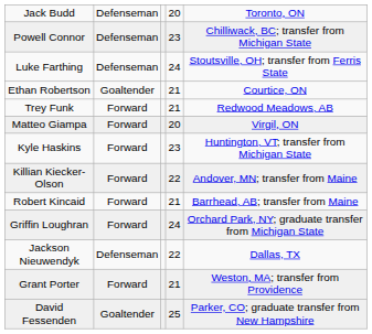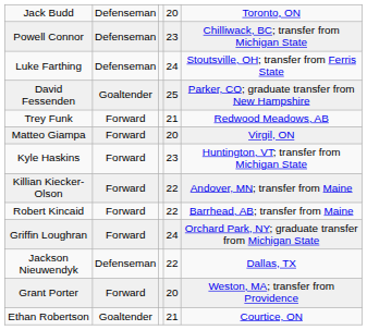 <table class="wikitable" width="60%">
 <tr align="center" bgcolor="">
 <td>Jack Budd</td>
 <td>Defenseman</td>
 <td></td>
 <td>20</td>
 <td><a href='#'>Toronto, ON</a></td>
 </tr>
 <tr align="center" bgcolor="f0f0f0">
 <td>Powell Connor</td>
 <td>Defenseman</td>
 <td></td>
 <td>23</td>
 <td><a href='#'>Chilliwack, BC</a>; transfer from <a href='#'>Michigan State</a></td>
 </tr>
 <tr align="center" bgcolor="">
 <td>Luke Farthing</td>
 <td>Defenseman</td>
 <td></td>
 <td>24</td>
 <td><a href='#'>Stoutsville, OH</a>; transfer from <a href='#'>Ferris State</a></td>
 </tr>
-<tr align="center" bgcolor="">
-<td>Ethan Robertson</td>
+<tr align="center" bgcolor="f0f0f0">
+<td>David Fessenden</td>
 <td>Goaltender</td>
 <td></td>
-<td>21</td>
-<td><a href='#'>Courtice, ON</a></td>
+<td>25</td>
+<td><a href='#'>Parker, CO</a>; graduate transfer from <a href='#'>New Hampshire</a></td>
 </tr>
 <tr align="center" bgcolor="">
 <td>Trey Funk</td>
 <td>Forward</td>
 <td></td>
 <td>21</td>
 <td><a href='#'>Redwood Meadows, AB</a></td>
 </tr>
 <tr align="center" bgcolor="f0f0f0">
 <td>Matteo Giampa</td>
 <td>Forward</td>
 <td></td>
 <td>20</td>
 <td><a href='#'>Virgil, ON</a></td>
 </tr>
 <tr align="center" bgcolor="">
 <td>Kyle Haskins</td>
 <td>Forward</td>
 <td></td>
 <td>23</td>
 <td><a href='#'>Huntington, VT</a>; transfer from <a href='#'>Michigan State</a></td>
 </tr>
 <tr align="center" bgcolor="f0f0f0">
 <td>Killian Kiecker-Olson</td>
 <td>Forward</td>
 <td></td>
 <td>22</td>
 <td><a href='#'>Andover, MN</a>; transfer from <a href='#'>Maine</a></td>
 </tr>
 <tr align="center" bgcolor="">
 <td>Robert Kincaid</td>
 <td>Forward</td>
 <td></td>
-<td>21</td>
+<td>22</td>
 <td><a href='#'>Barrhead, AB</a>; transfer from <a href='#'>Maine</a></td>
 </tr>
 <tr align="center" bgcolor="f0f0f0">
 <td>Griffin Loughran</td>
 <td>Forward</td>
 <td></td>
 <td>24</td>
 <td><a href='#'>Orchard Park, NY</a>; graduate transfer from <a href='#'>Michigan State</a></td>
 </tr>
 <tr align="center" bgcolor="">
 <td>Jackson Nieuwendyk</td>
 <td>Defenseman</td>
 <td></td>
 <td>22</td>
 <td><a href='#'>Dallas, TX</a></td>
 </tr>
 <tr align="center" bgcolor="f0f0f0">
 <td>Grant Porter</td>
 <td>Forward</td>
 <td></td>
-<td>21</td>
+<td>20</td>
 <td><a href='#'>Weston, MA</a>; transfer from <a href='#'>Providence</a></td>
 </tr>
-<tr align="center" bgcolor="f0f0f0">
-<td>David Fessenden</td>
+<tr align="center" bgcolor="">
+<td>Ethan Robertson</td>
 <td>Goaltender</td>
 <td></td>
-<td>25</td>
-<td><a href='#'>Parker, CO</a>; graduate transfer from <a href='#'>New Hampshire</a></td>
+<td>21</td>
+<td><a href='#'>Courtice, ON</a></td>
 </tr>
 </table>
